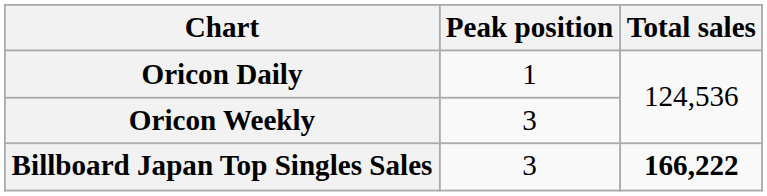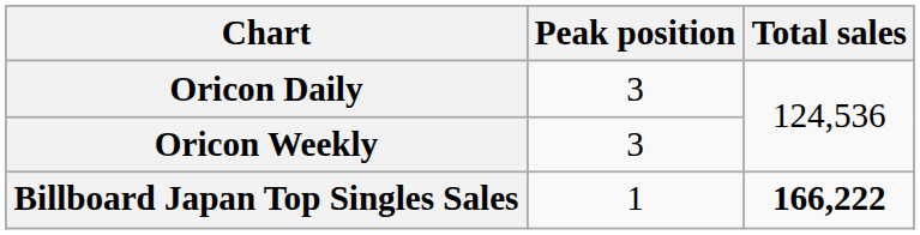 <table class="wikitable plainrowheaders">
 <tr>
 <th>Chart</th>
 <th>Peak position</th>
 <th>Total sales</th>
 </tr>
 <tr>
 <th scope=row>Oricon Daily</th>
-<td align="center">1</td>
+<td align="center">3</td>
 <td rowspan=2 align="center">124,536</td>
 </tr>
 <tr>
 <th scope=row>Oricon Weekly</th>
 <td align="center">3</td>
 </tr>
 <tr>
 <th scope=row>Billboard Japan Top Singles Sales</th>
-<td align="center">3</td>
+<td align="center">1</td>
 <td align="center"><strong>166,222</strong></td>
 </tr>
 </table>
